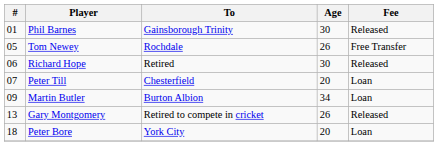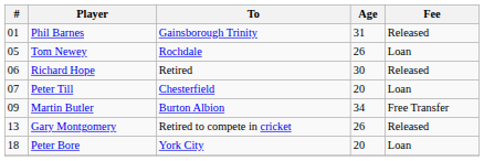 <table class="wikitable" style="text-align:center; font-size:95%;width:50%; text-align:left">
 <tr>
 <th>#</th>
 <th>Player</th>
 <th>To</th>
 <th>Age</th>
 <th>Fee</th>
 </tr>
 <tr --->
 <td>01</td>
 <td> <a href='#'>Phil Barnes</a></td>
 <td><a href='#'>Gainsborough Trinity</a></td>
-<td>30</td>
+<td>31</td>
 <td>Released</td>
 </tr>
 <tr --->
 <td>05</td>
 <td> <a href='#'>Tom Newey</a></td>
 <td><a href='#'>Rochdale</a></td>
 <td>26</td>
-<td>Free Transfer</td>
+<td>Loan</td>
 </tr>
 <tr --->
 <td>06</td>
 <td> <a href='#'>Richard Hope</a></td>
 <td>Retired</td>
 <td>30</td>
 <td>Released</td>
 </tr>
 <tr --->
 <td>07</td>
 <td> <a href='#'>Peter Till</a></td>
 <td><a href='#'>Chesterfield</a></td>
 <td>20</td>
 <td>Loan</td>
 </tr>
 <tr --->
 <td>09</td>
 <td> <a href='#'>Martin Butler</a></td>
 <td><a href='#'>Burton Albion</a></td>
 <td>34</td>
-<td>Loan</td>
+<td>Free Transfer</td>
 </tr>
 <tr --->
 <td>13</td>
 <td> <a href='#'>Gary Montgomery</a></td>
 <td>Retired to compete in <a href='#'>cricket</a></td>
 <td>26</td>
 <td>Released</td>
 </tr>
 <tr --->
 <td>18</td>
 <td> <a href='#'>Peter Bore</a></td>
 <td><a href='#'>York City</a></td>
 <td>20</td>
 <td>Loan</td>
 </tr>
 <tr --->
 </tr>
 </table>
